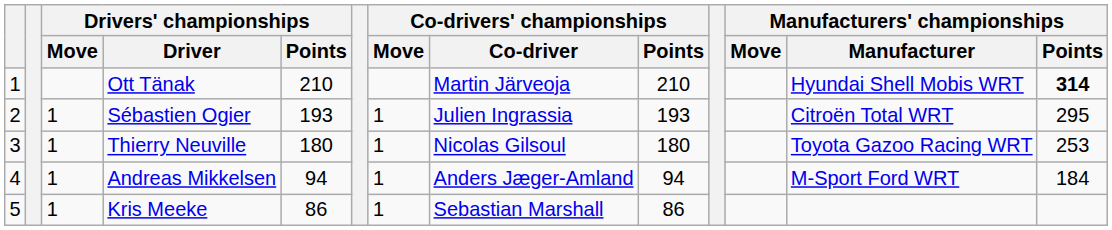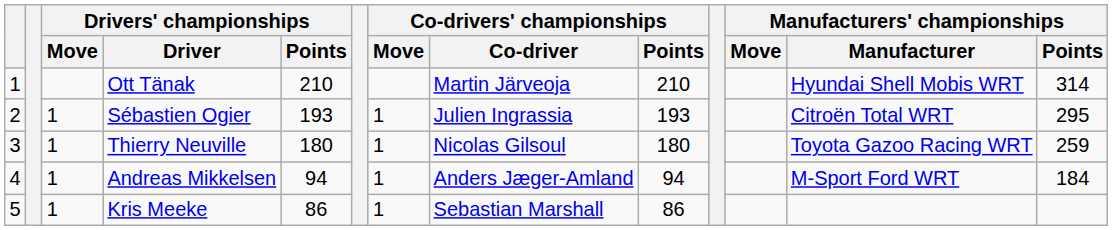 <table class="wikitable" style="font-size:85%;">
 <tr>
 <th rowspan="2"></th>
 <th rowspan="7" style="width:5px;"></th>
 <th colspan="3">Drivers' championships</th>
 <th rowspan="7" style="width:5px;"></th>
 <th colspan="3">Co-drivers' championships</th>
 <th rowspan="7" style="width:5px;"></th>
 <th colspan="3">Manufacturers' championships</th>
 </tr>
 <tr>
 <th>Move</th>
 <th>Driver</th>
 <th>Points</th>
 <th>Move</th>
 <th>Co-driver</th>
 <th>Points</th>
 <th>Move</th>
 <th>Manufacturer</th>
 <th>Points</th>
 </tr>
 <tr>
 <td align="center">1</td>
 <td></td>
 <td><a href='#'>Ott Tänak</a></td>
 <td align="center">210</td>
 <td></td>
 <td><a href='#'>Martin Järveoja</a></td>
 <td align="center">210</td>
 <td></td>
 <td nowrap><a href='#'>Hyundai Shell Mobis WRT</a></td>
-<td align="center"><strong>314</strong></td>
+<td align="center">314</td>
 </tr>
 <tr>
 <td align="center">2</td>
 <td> 1</td>
 <td><a href='#'>Sébastien Ogier</a></td>
 <td align="center">193</td>
 <td> 1</td>
 <td><a href='#'>Julien Ingrassia</a></td>
 <td align="center">193</td>
 <td></td>
 <td><a href='#'>Citroën Total WRT</a></td>
 <td align="center">295</td>
 </tr>
 <tr>
 <td align="center">3</td>
 <td> 1</td>
 <td><a href='#'>Thierry Neuville</a></td>
 <td align="center">180</td>
 <td> 1</td>
 <td><a href='#'>Nicolas Gilsoul</a></td>
 <td align="center">180</td>
 <td></td>
 <td nowrap><a href='#'>Toyota Gazoo Racing WRT</a></td>
-<td align="center">253</td>
+<td align="center">259</td>
 </tr>
 <tr>
 <td align="center">4</td>
 <td> 1</td>
 <td nowrap><a href='#'>Andreas Mikkelsen</a></td>
 <td align="center">94</td>
 <td> 1</td>
 <td nowrap><a href='#'>Anders Jæger-Amland</a></td>
 <td align="center">94</td>
 <td></td>
 <td><a href='#'>M-Sport Ford WRT</a></td>
 <td align="center">184</td>
 </tr>
 <tr>
 <td align="center">5</td>
 <td> 1</td>
 <td><a href='#'>Kris Meeke</a></td>
 <td align="center">86</td>
 <td> 1</td>
 <td><a href='#'>Sebastian Marshall</a></td>
 <td align="center">86</td>
 <td></td>
 <td></td>
 <td></td>
 </tr>
 </table>
